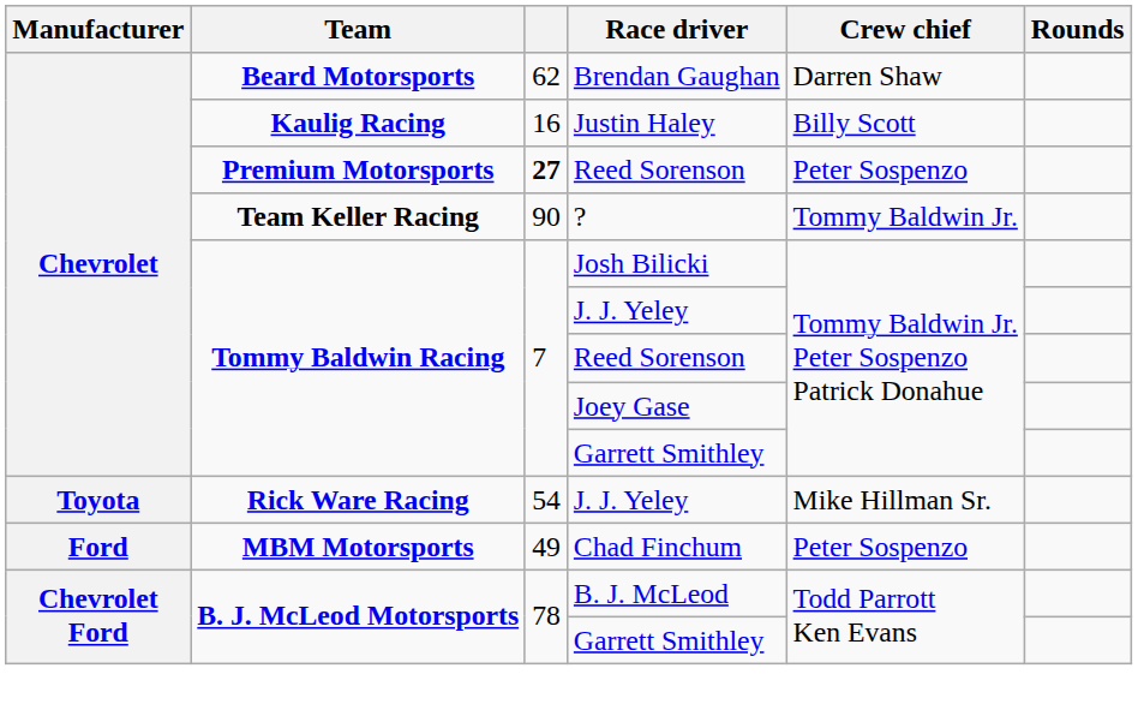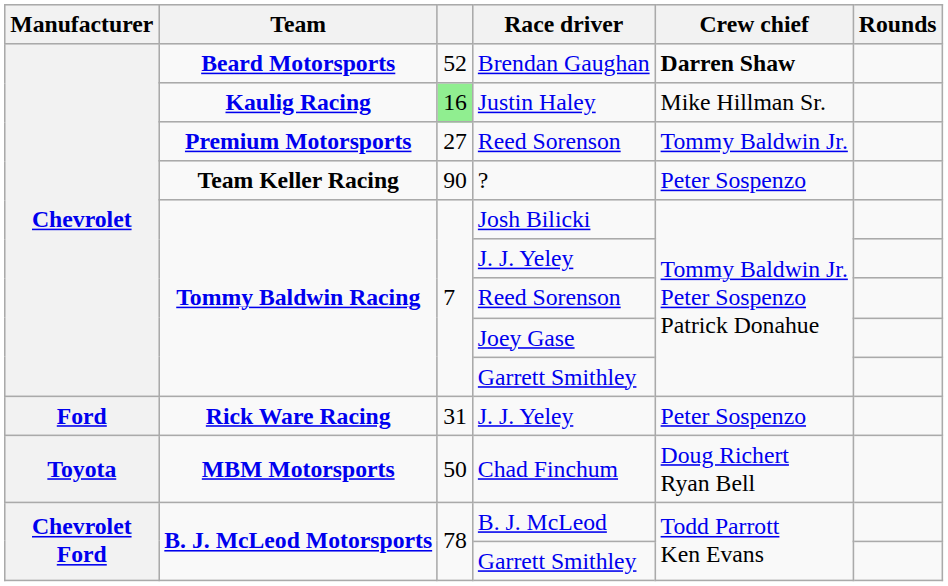 <table class="wikitable" style="font-size: 95%;">
 <tr>
 <th>Manufacturer</th>
 <th>Team</th>
 <th></th>
 <th>Race driver</th>
 <th>Crew chief</th>
 <th>Rounds</th>
 </tr>
 <tr>
 <th rowspan=9><a href='#'>Chevrolet</a></th>
 <td style="text-align:center;"><strong><a href='#'>Beard Motorsports</a></strong></td>
-<td>62</td>
+<td>52</td>
 <td><a href='#'>Brendan Gaughan</a></td>
-<td>Darren Shaw</td>
+<td><strong>Darren Shaw</strong></td>
 <td></td>
 </tr>
 <tr>
 <td style="text-align:center;"><strong><a href='#'>Kaulig Racing</a></strong></td>
-<td>16</td>
+<td style="background: lightgreen;">16</td>
 <td><a href='#'>Justin Haley</a></td>
-<td><a href='#'>Billy Scott</a></td>
+<td>Mike Hillman Sr.</td>
 <td></td>
 </tr>
 <tr>
 <td style="text-align:center;"><strong><a href='#'>Premium Motorsports</a></strong></td>
-<td><strong>27</strong></td>
+<td>27</td>
 <td><a href='#'>Reed Sorenson</a></td>
-<td><a href='#'>Peter Sospenzo</a></td>
+<td><a href='#'>Tommy Baldwin Jr.</a></td>
 <td></td>
 </tr>
 <tr>
 <td style="text-align:center;"><strong>Team Keller Racing</strong></td>
 <td>90</td>
 <td>?<em></td>
-<td><a href='#'>Tommy Baldwin Jr.</a></td>
+<td><a href='#'>Peter Sospenzo</a></td>
 <td></td>
 </tr>
 <tr>
 <td rowspan=5 style="text-align:center;"><strong><a href='#'>Tommy Baldwin Racing</a></strong></td>
 <td rowspan=5>7</td>
 <td><a href='#'>Josh Bilicki</a></td>
 <td rowspan=5><a href='#'>Tommy Baldwin Jr.</a> <small></small> <br> <a href='#'>Peter Sospenzo</a> <small></small> <br> Patrick Donahue <small></small></td>
 <td></td>
 </tr>
 <tr>
 <td><a href='#'>J. J. Yeley</a></td>
 <td></td>
 </tr>
 <tr>
 <td><a href='#'>Reed Sorenson</a></td>
 <td></td>
 </tr>
 <tr>
 <td><a href='#'>Joey Gase</a></td>
 <td></td>
 </tr>
 <tr>
 <td><a href='#'>Garrett Smithley</a></td>
 <td></td>
 </tr>
 <tr>
-<th><a href='#'>Toyota</a></th>
+<th><a href='#'>Ford</a></th>
 <td style="text-align:center;"><strong><a href='#'>Rick Ware Racing</a></strong></td>
-<td>54</td>
+<td>31</td>
 <td><a href='#'>J. J. Yeley</a></td>
-<td>Mike Hillman Sr.</td>
+<td><a href='#'>Peter Sospenzo</a></td>
 <td></td>
 </tr>
 <tr>
-<th><a href='#'>Ford</a></th>
+<th><a href='#'>Toyota</a></th>
 <td style="text-align:center;"><strong><a href='#'>MBM Motorsports</a></strong></td>
-<td>49</td>
+<td>50</td>
 <td><a href='#'>Chad Finchum</a></td>
-<td><a href='#'>Peter Sospenzo</a></td>
+<td><a href='#'>Doug Richert</a> <small></small> <br> Ryan Bell <small></small></td>
 <td></td>
 </tr>
 <tr>
 <th rowspan=2><a href='#'>Chevrolet</a> <small></small> <br> <a href='#'>Ford</a> <small></small></th>
 <td rowspan=2 style="text-align:center;"><strong><a href='#'>B. J. McLeod Motorsports</a></strong></td>
 <td rowspan=2>78</td>
 <td><a href='#'>B. J. McLeod</a></td>
 <td rowspan=2><a href='#'>Todd Parrott</a> <small></small> <br> Ken Evans <small></small></td>
 <td></td>
 </tr>
 <tr>
 <td><a href='#'>Garrett Smithley</a></td>
 <td></td>
 </tr>
 </table>
